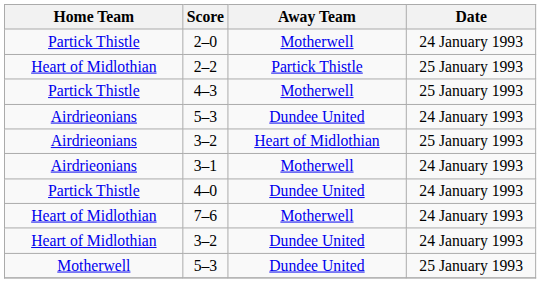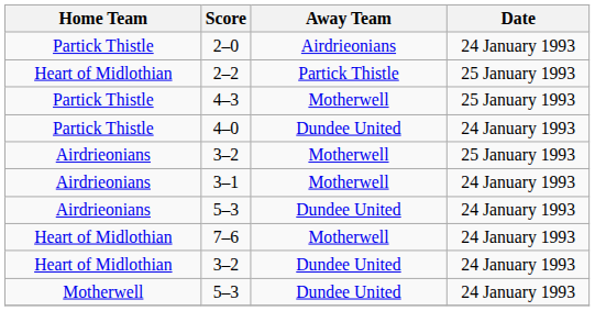 <table class="wikitable" style="text-align:center;">
 <tr>
 <th width=175>Home Team</th>
 <th width=20>Score</th>
 <th width=175>Away Team</th>
 <th width= 125>Date</th>
 </tr>
 <tr>
 <td><a href='#'>Partick Thistle</a></td>
 <td>2–0</td>
-<td><a href='#'>Motherwell</a></td>
+<td><a href='#'>Airdrieonians</a></td>
 <td>24 January 1993</td>
 </tr>
 <tr>
 <td><a href='#'>Heart of Midlothian</a></td>
 <td>2–2</td>
 <td><a href='#'>Partick Thistle</a></td>
 <td>25 January 1993</td>
 </tr>
 <tr>
 <td><a href='#'>Partick Thistle</a></td>
 <td>4–3</td>
 <td><a href='#'>Motherwell</a></td>
 <td>25 January 1993</td>
 </tr>
 <tr>
-<td><a href='#'>Airdrieonians</a></td>
-<td>5–3</td>
+<td><a href='#'>Partick Thistle</a></td>
+<td>4–0</td>
 <td><a href='#'>Dundee United</a></td>
 <td>24 January 1993</td>
 </tr>
 <tr>
 <td><a href='#'>Airdrieonians</a></td>
 <td>3–2</td>
-<td><a href='#'>Heart of Midlothian</a></td>
+<td><a href='#'>Motherwell</a></td>
 <td>25 January 1993</td>
 </tr>
 <tr>
 <td><a href='#'>Airdrieonians</a></td>
 <td>3–1</td>
 <td><a href='#'>Motherwell</a></td>
 <td>24 January 1993</td>
 </tr>
 <tr>
-<td><a href='#'>Partick Thistle</a></td>
-<td>4–0</td>
+<td><a href='#'>Airdrieonians</a></td>
+<td>5–3</td>
 <td><a href='#'>Dundee United</a></td>
 <td>24 January 1993</td>
 </tr>
 <tr>
 <td><a href='#'>Heart of Midlothian</a></td>
 <td>7–6</td>
 <td><a href='#'>Motherwell</a></td>
 <td>24 January 1993</td>
 </tr>
 <tr>
 <td><a href='#'>Heart of Midlothian</a></td>
 <td>3–2</td>
 <td><a href='#'>Dundee United</a></td>
 <td>24 January 1993</td>
 </tr>
 <tr>
 <td><a href='#'>Motherwell</a></td>
 <td>5–3</td>
 <td><a href='#'>Dundee United</a></td>
-<td>25 January 1993</td>
+<td>24 January 1993</td>
 </tr>
 <tr>
 </tr>
 </table>
